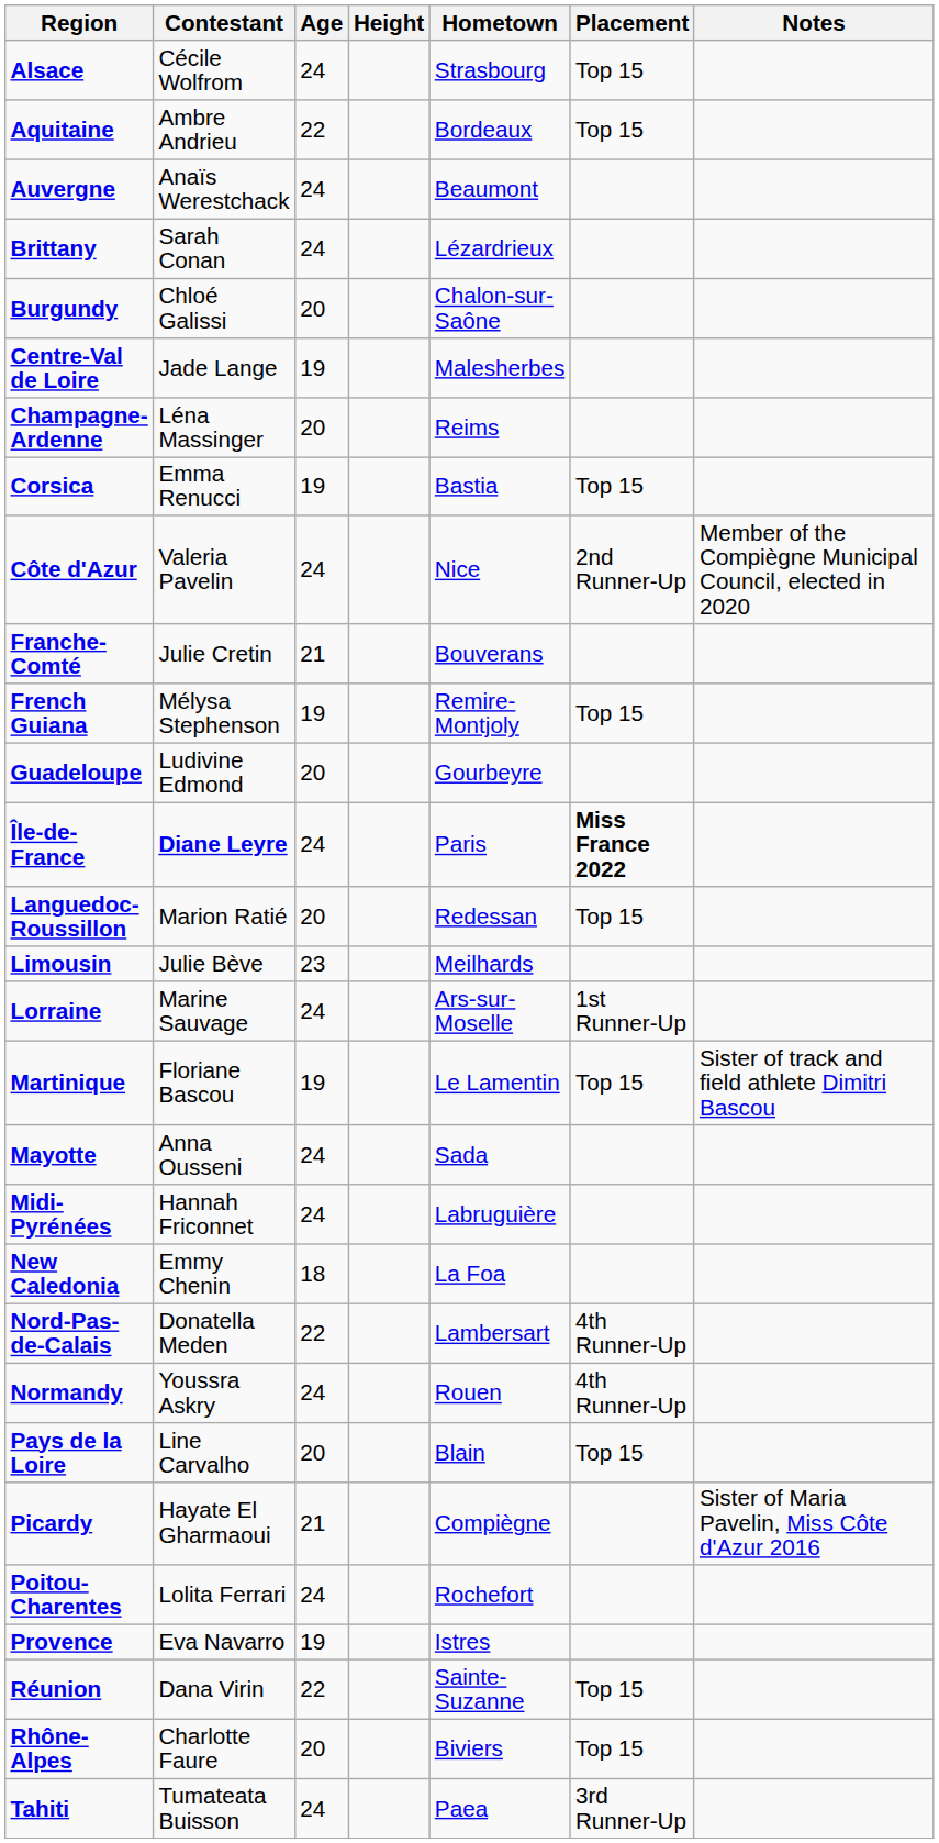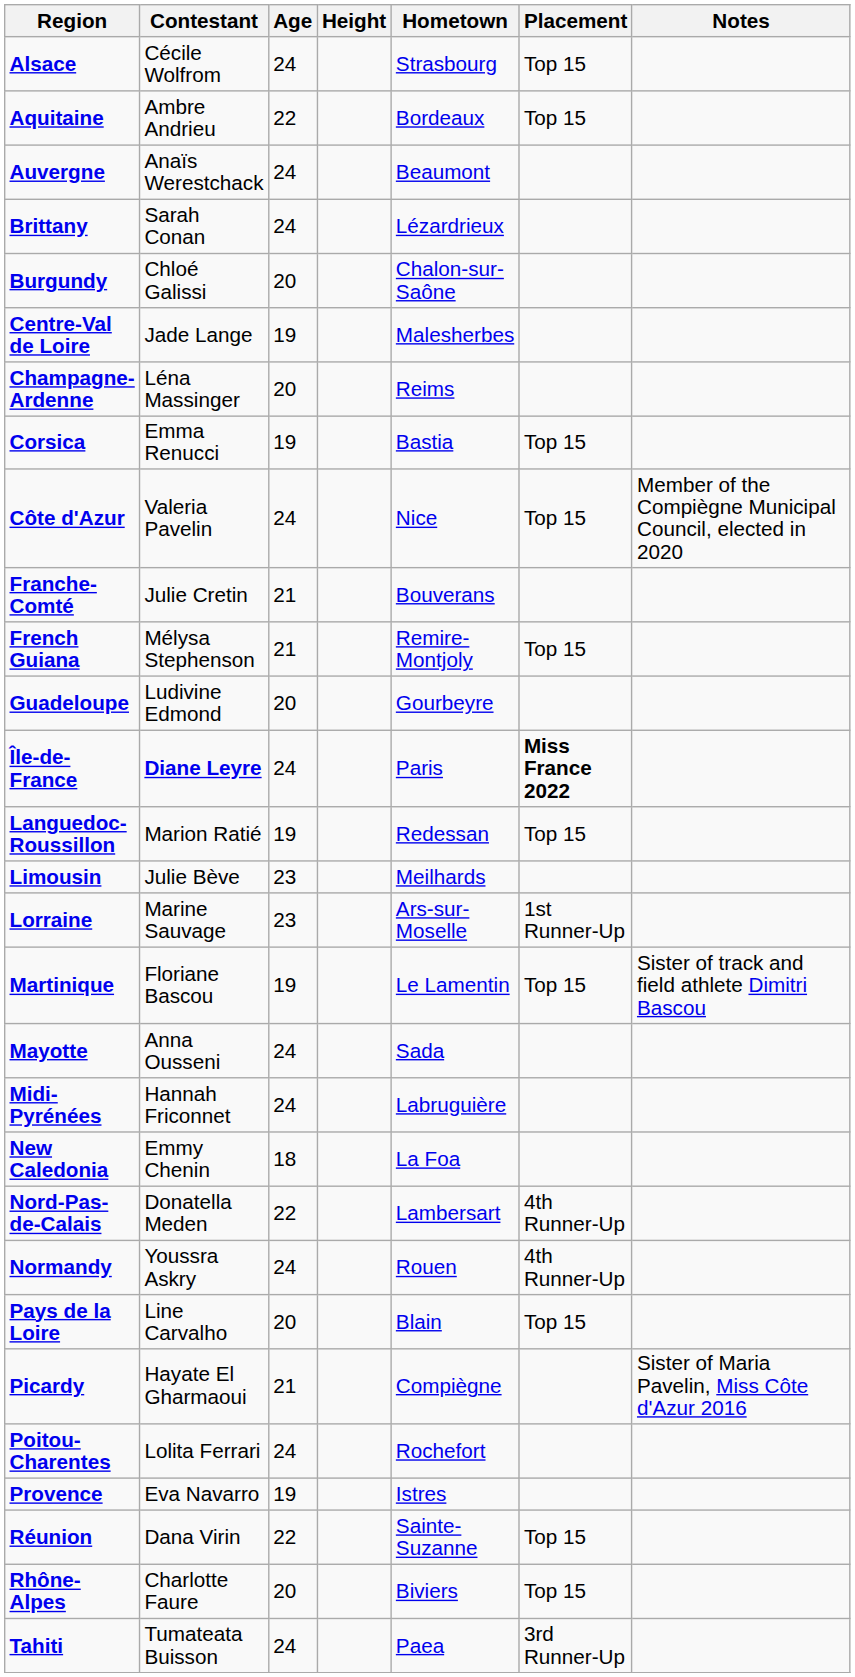 <table class="wikitable sortable" style="font-size: 93%;">
 <tr>
 <th>Region</th>
 <th>Contestant</th>
 <th>Age</th>
 <th>Height</th>
 <th>Hometown</th>
 <th>Placement</th>
 <th width=380>Notes</th>
 </tr>
 <tr>
 <td><strong> <a href='#'>Alsace</a></strong></td>
 <td>Cécile Wolfrom</td>
 <td>24</td>
 <td></td>
 <td><a href='#'>Strasbourg</a></td>
 <td>Top 15</td>
 <td></td>
 </tr>
 <tr>
 <td><strong> <a href='#'>Aquitaine</a></strong></td>
 <td>Ambre Andrieu</td>
 <td>22</td>
 <td></td>
 <td><a href='#'>Bordeaux</a></td>
 <td>Top 15</td>
 <td></td>
 </tr>
 <tr>
 <td><strong> <a href='#'>Auvergne</a></strong></td>
 <td>Anaïs Werestchack</td>
 <td>24</td>
 <td></td>
 <td><a href='#'>Beaumont</a></td>
 <td></td>
 <td></td>
 </tr>
 <tr>
 <td><strong> <a href='#'>Brittany</a></strong></td>
 <td>Sarah Conan</td>
 <td>24</td>
 <td></td>
 <td><a href='#'>Lézardrieux</a></td>
 <td></td>
 <td></td>
 </tr>
 <tr>
 <td><strong> <a href='#'>Burgundy</a></strong></td>
 <td>Chloé Galissi</td>
 <td>20</td>
 <td></td>
 <td><a href='#'>Chalon-sur-Saône</a></td>
 <td></td>
 <td></td>
 </tr>
 <tr>
 <td><strong> <a href='#'>Centre-Val de Loire</a></strong></td>
 <td>Jade Lange</td>
 <td>19</td>
 <td></td>
 <td><a href='#'>Malesherbes</a></td>
 <td></td>
 <td></td>
 </tr>
 <tr>
 <td><strong> <a href='#'>Champagne-Ardenne</a></strong></td>
 <td>Léna Massinger</td>
 <td>20</td>
 <td></td>
 <td><a href='#'>Reims</a></td>
 <td></td>
 <td></td>
 </tr>
 <tr>
 <td><strong> <a href='#'>Corsica</a></strong></td>
 <td>Emma Renucci</td>
 <td>19</td>
 <td></td>
 <td><a href='#'>Bastia</a></td>
 <td>Top 15</td>
 <td></td>
 </tr>
 <tr>
 <td><strong> <a href='#'>Côte d'Azur</a></strong></td>
 <td>Valeria Pavelin</td>
 <td>24</td>
 <td></td>
 <td><a href='#'>Nice</a></td>
-<td>2nd Runner-Up</td>
+<td>Top 15</td>
 <td>Member of the Compiègne Municipal Council, elected in 2020</td>
 </tr>
 <tr>
 <td><strong> <a href='#'>Franche-Comté</a></strong></td>
 <td>Julie Cretin</td>
 <td>21</td>
 <td></td>
 <td><a href='#'>Bouverans</a></td>
 <td></td>
 <td></td>
 </tr>
 <tr>
 <td><strong> <a href='#'>French Guiana</a></strong></td>
 <td>Mélysa Stephenson</td>
-<td>19</td>
+<td>21</td>
 <td></td>
 <td><a href='#'>Remire-Montjoly</a></td>
 <td>Top 15</td>
 <td></td>
 </tr>
 <tr>
 <td><strong> <a href='#'>Guadeloupe</a></strong></td>
 <td>Ludivine Edmond</td>
 <td>20</td>
 <td></td>
 <td><a href='#'>Gourbeyre</a></td>
 <td></td>
 <td></td>
 </tr>
 <tr>
 <td><strong> <a href='#'>Île-de-France</a></strong></td>
 <td><strong><a href='#'>Diane Leyre</a></strong></td>
 <td>24</td>
 <td></td>
 <td><a href='#'>Paris</a></td>
 <td><strong>Miss France 2022</strong></td>
 <td></td>
 </tr>
 <tr>
 <td><strong> <a href='#'>Languedoc-Roussillon</a></strong></td>
 <td>Marion Ratié</td>
-<td>20</td>
+<td>19</td>
 <td></td>
 <td><a href='#'>Redessan</a></td>
 <td>Top 15</td>
 <td></td>
 </tr>
 <tr>
 <td><strong> <a href='#'>Limousin</a></strong></td>
 <td>Julie Bève</td>
 <td>23</td>
 <td></td>
 <td><a href='#'>Meilhards</a></td>
 <td></td>
 <td></td>
 </tr>
 <tr>
 <td><strong> <a href='#'>Lorraine</a></strong></td>
 <td>Marine Sauvage</td>
-<td>24</td>
+<td>23</td>
 <td></td>
 <td><a href='#'>Ars-sur-Moselle</a></td>
 <td>1st Runner-Up</td>
 <td></td>
 </tr>
 <tr>
 <td><strong> <a href='#'>Martinique</a></strong></td>
 <td>Floriane Bascou</td>
 <td>19</td>
 <td></td>
 <td><a href='#'>Le Lamentin</a></td>
 <td>Top 15</td>
 <td>Sister of track and field athlete <a href='#'>Dimitri Bascou</a></td>
 </tr>
 <tr>
 <td><strong> <a href='#'>Mayotte</a></strong></td>
 <td>Anna Ousseni</td>
 <td>24</td>
 <td></td>
 <td><a href='#'>Sada</a></td>
 <td></td>
 <td></td>
 </tr>
 <tr>
 <td><strong> <a href='#'>Midi-Pyrénées</a></strong></td>
 <td>Hannah Friconnet</td>
 <td>24</td>
 <td></td>
 <td><a href='#'>Labruguière</a></td>
 <td></td>
 <td></td>
 </tr>
 <tr>
 <td><strong> <a href='#'>New Caledonia</a></strong></td>
 <td>Emmy Chenin</td>
 <td>18</td>
 <td></td>
 <td><a href='#'>La Foa</a></td>
 <td></td>
 <td></td>
 </tr>
 <tr>
 <td><strong> <a href='#'>Nord-Pas-de-Calais</a></strong></td>
 <td>Donatella Meden</td>
 <td>22</td>
 <td></td>
 <td><a href='#'>Lambersart</a></td>
 <td>4th Runner-Up</td>
 <td></td>
 </tr>
 <tr>
 <td><strong> <a href='#'>Normandy</a></strong></td>
 <td>Youssra Askry</td>
 <td>24</td>
 <td></td>
 <td><a href='#'>Rouen</a></td>
 <td>4th Runner-Up</td>
 <td></td>
 </tr>
 <tr>
 <td><strong> <a href='#'>Pays de la Loire</a></strong></td>
 <td>Line Carvalho</td>
 <td>20</td>
 <td></td>
 <td><a href='#'>Blain</a></td>
 <td>Top 15</td>
 <td></td>
 </tr>
 <tr>
 <td><strong> <a href='#'>Picardy</a></strong></td>
 <td>Hayate El Gharmaoui</td>
 <td>21</td>
 <td></td>
 <td><a href='#'>Compiègne</a></td>
 <td></td>
 <td>Sister of Maria Pavelin, <a href='#'>Miss Côte d'Azur 2016</a></td>
 </tr>
 <tr>
 <td><strong> <a href='#'>Poitou-Charentes</a></strong></td>
 <td>Lolita Ferrari</td>
 <td>24</td>
 <td></td>
 <td><a href='#'>Rochefort</a></td>
 <td></td>
 <td></td>
 </tr>
 <tr>
 <td><strong> <a href='#'>Provence</a></strong></td>
 <td>Eva Navarro</td>
 <td>19</td>
 <td></td>
 <td><a href='#'>Istres</a></td>
 <td></td>
 <td></td>
 </tr>
 <tr>
 <td><strong> <a href='#'>Réunion</a></strong></td>
 <td>Dana Virin</td>
 <td>22</td>
 <td></td>
 <td><a href='#'>Sainte-Suzanne</a></td>
 <td>Top 15</td>
 <td></td>
 </tr>
 <tr>
 <td><strong> <a href='#'>Rhône-Alpes</a></strong></td>
 <td>Charlotte Faure</td>
 <td>20</td>
 <td></td>
 <td><a href='#'>Biviers</a></td>
 <td>Top 15</td>
 <td></td>
 </tr>
 <tr>
 <td><strong> <a href='#'>Tahiti</a></strong></td>
 <td>Tumateata Buisson</td>
 <td>24</td>
 <td></td>
 <td><a href='#'>Paea</a></td>
 <td>3rd Runner-Up</td>
 <td></td>
 </tr>
 <tr>
 </tr>
 </table>
